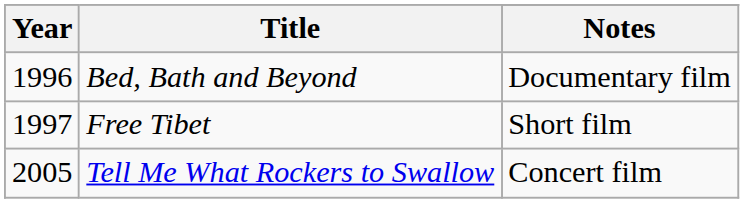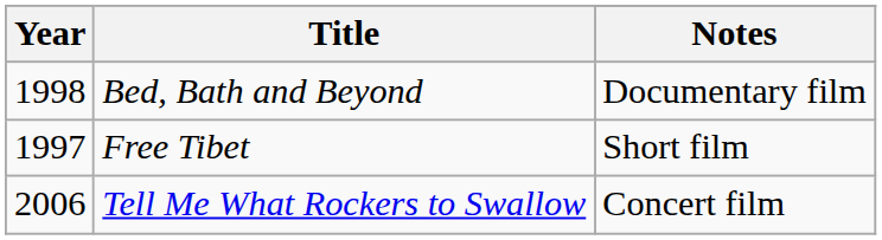 <table class="wikitable">
 <tr>
 <th rowspan="2">Year</th>
 <th rowspan="2">Title</th>
 </tr>
 <tr>
 <th class="unsortable">Notes</th>
 </tr>
 <tr>
-<td>1996</td>
+<td>1998</td>
 <td><em>Bed, Bath and Beyond</em></td>
 <td>Documentary film</td>
 </tr>
 <tr>
 <td>1997</td>
 <td><em>Free Tibet</em></td>
 <td>Short film</td>
 </tr>
 <tr>
-<td>2005</td>
+<td>2006</td>
 <td><em><a href='#'>Tell Me What Rockers to Swallow</a></em></td>
 <td>Concert film</td>
 </tr>
 </table>
